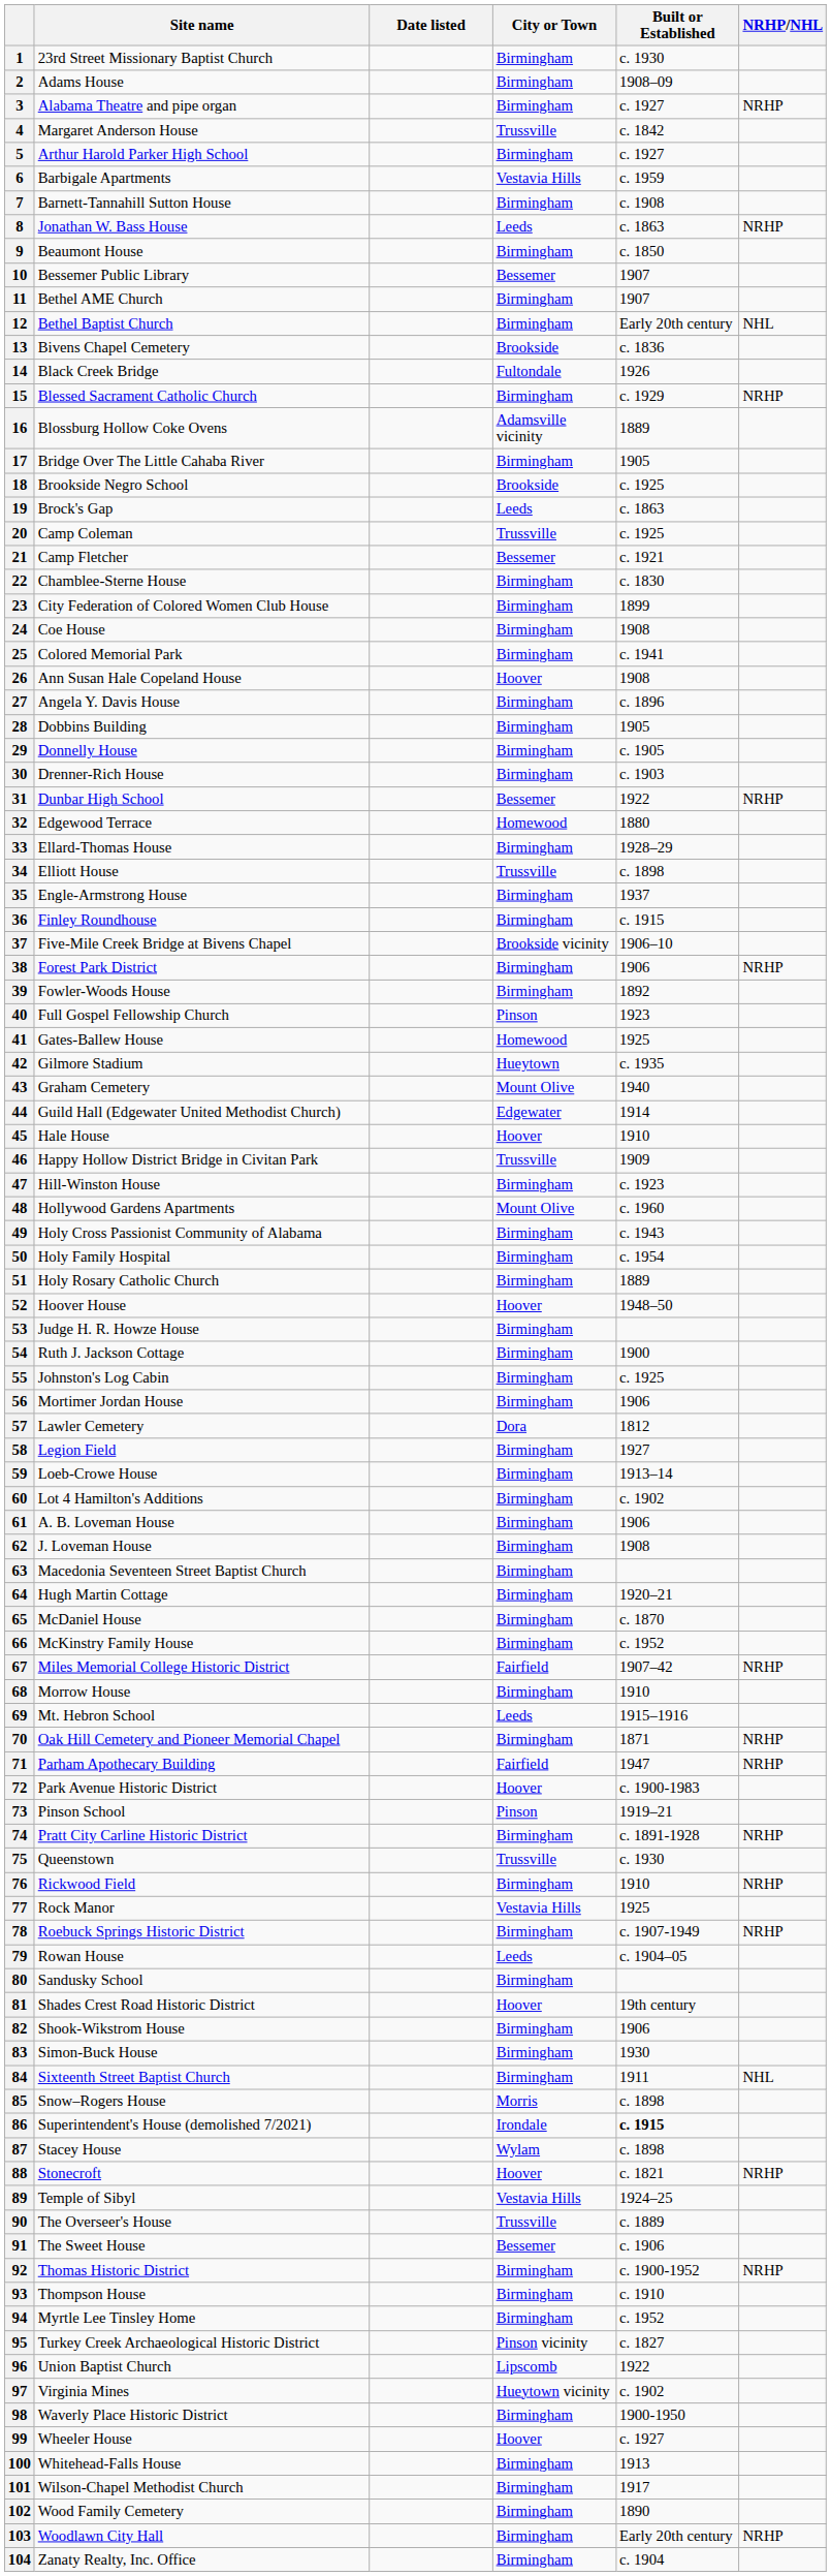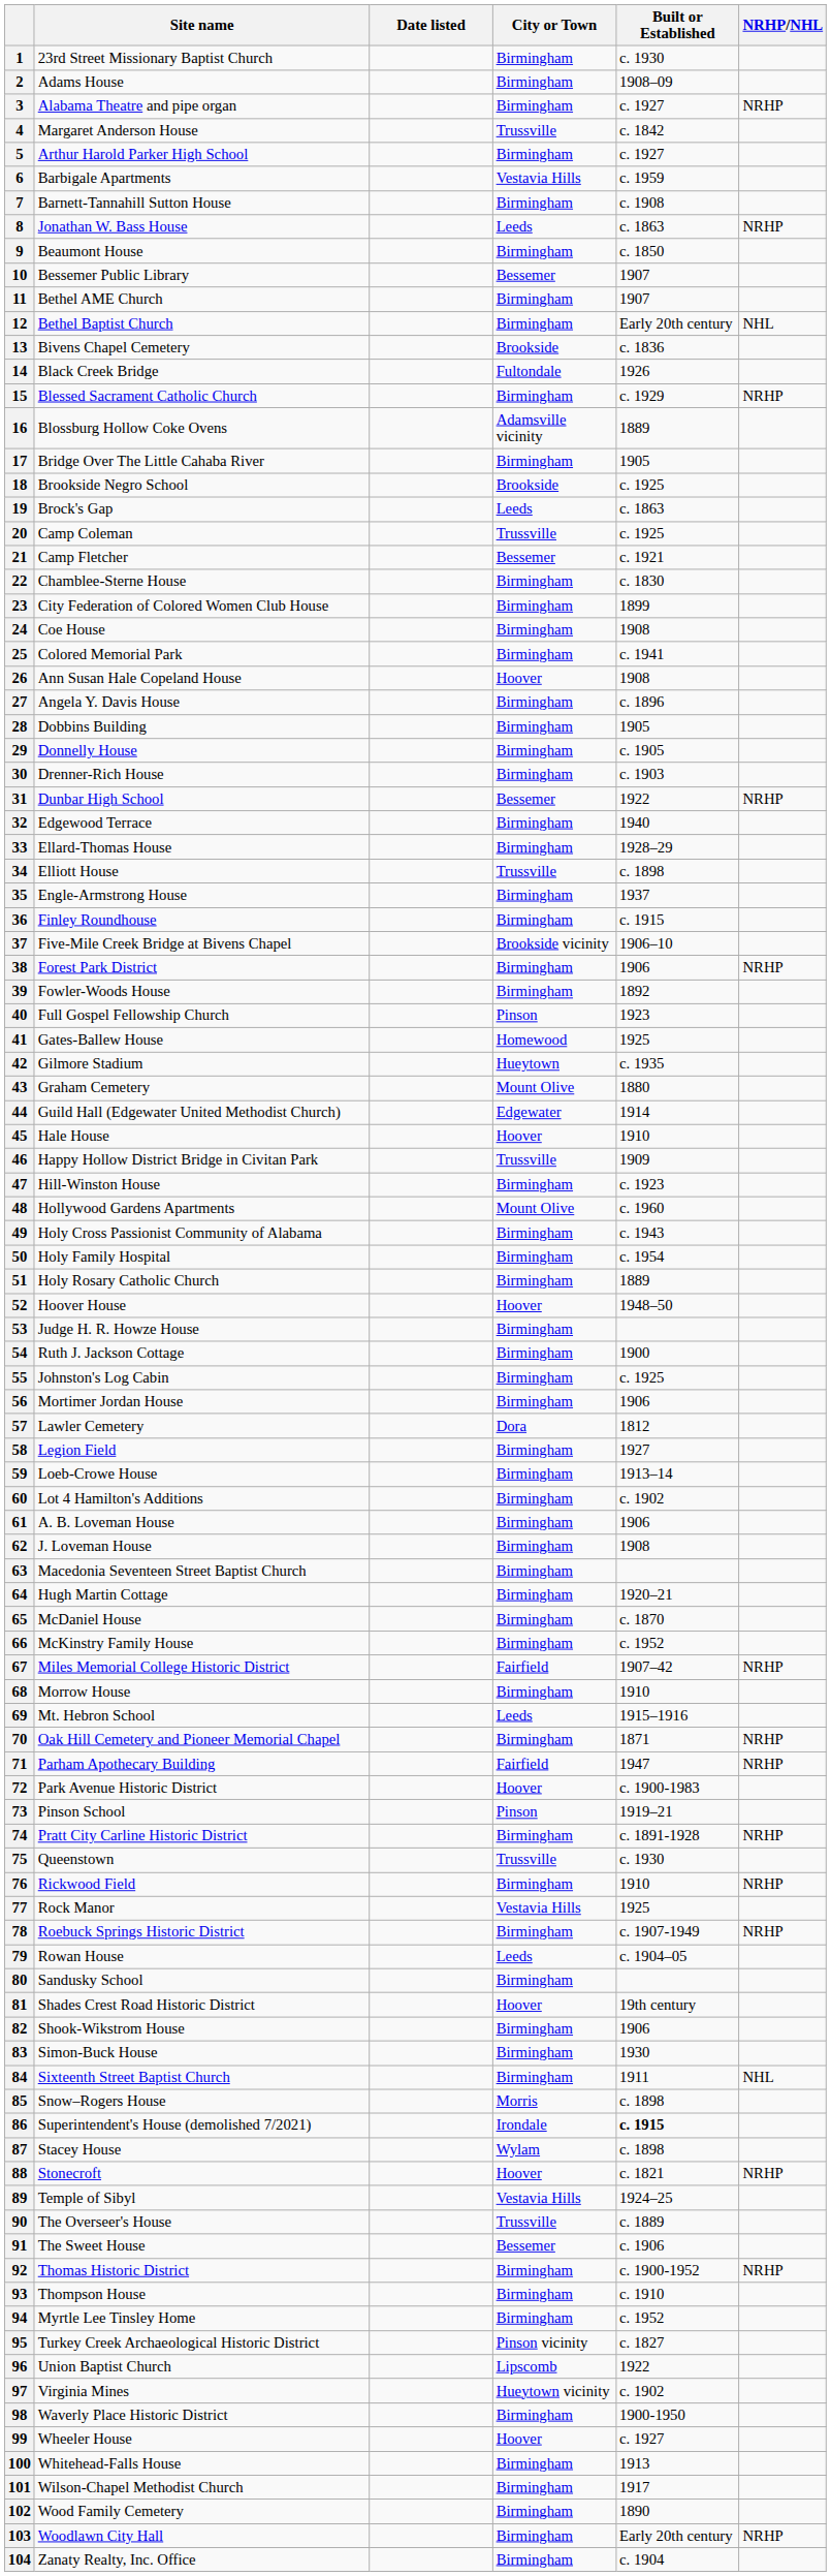 <table class="wikitable" style="width:98%">
 <tr>
 <th width = 2% ></th>
 <th><strong>Site name</strong></th>
 <th width = 15% ><strong>Date listed</strong></th>
 <th width = 15% ><strong>City or Town</strong></th>
 <th width = 15% ><strong>Built or Established</strong></th>
 <th width = 5%  ><strong><a href='#'>NRHP</a>/<a href='#'>NHL</a></strong></th>
 </tr>
 <tr ->
 <th>1</th>
 <td>23rd Street Missionary Baptist Church</td>
 <td></td>
 <td><a href='#'>Birmingham</a></td>
 <td>c. 1930</td>
 <td></td>
 </tr>
 <tr ->
 <th>2</th>
 <td>Adams House</td>
 <td></td>
 <td><a href='#'>Birmingham</a></td>
 <td>1908–09</td>
 <td></td>
 </tr>
 <tr ->
 <th>3</th>
 <td><a href='#'>Alabama Theatre</a> and pipe organ</td>
 <td></td>
 <td><a href='#'>Birmingham</a></td>
 <td>c. 1927</td>
 <td>NRHP</td>
 </tr>
 <tr ->
 <th>4</th>
 <td>Margaret Anderson House</td>
 <td></td>
 <td><a href='#'>Trussville</a></td>
 <td>c. 1842</td>
 <td></td>
 </tr>
 <tr ->
 <th>5</th>
 <td><a href='#'>Arthur Harold Parker High School</a></td>
 <td></td>
 <td><a href='#'>Birmingham</a></td>
 <td>c. 1927</td>
 <td></td>
 </tr>
 <tr ->
 <th>6</th>
 <td>Barbigale Apartments</td>
 <td></td>
 <td><a href='#'>Vestavia Hills</a></td>
 <td>c. 1959</td>
 <td></td>
 </tr>
 <tr ->
 <th>7</th>
 <td>Barnett-Tannahill Sutton House</td>
 <td></td>
 <td><a href='#'>Birmingham</a></td>
 <td>c. 1908</td>
 <td></td>
 </tr>
 <tr ->
 <th>8</th>
 <td><a href='#'>Jonathan W. Bass House</a></td>
 <td></td>
 <td><a href='#'>Leeds</a></td>
 <td>c. 1863</td>
 <td>NRHP</td>
 </tr>
 <tr ->
 <th>9</th>
 <td>Beaumont House</td>
 <td></td>
 <td><a href='#'>Birmingham</a></td>
 <td>c. 1850</td>
 <td></td>
 </tr>
 <tr ->
 <th>10</th>
 <td>Bessemer Public Library</td>
 <td></td>
 <td><a href='#'>Bessemer</a></td>
 <td>1907</td>
 <td></td>
 </tr>
 <tr ->
 <th>11</th>
 <td>Bethel AME Church</td>
 <td></td>
 <td><a href='#'>Birmingham</a></td>
 <td>1907</td>
 <td></td>
 </tr>
 <tr ->
 <th>12</th>
 <td><a href='#'>Bethel Baptist Church</a></td>
 <td></td>
 <td><a href='#'>Birmingham</a></td>
 <td>Early 20th century</td>
 <td>NHL</td>
 </tr>
 <tr ->
 <th>13</th>
 <td>Bivens Chapel Cemetery</td>
 <td></td>
 <td><a href='#'>Brookside</a></td>
 <td>c. 1836</td>
 <td></td>
 </tr>
 <tr ->
 <th>14</th>
 <td>Black Creek Bridge</td>
 <td></td>
 <td><a href='#'>Fultondale</a></td>
 <td>1926</td>
 <td></td>
 </tr>
 <tr ->
 <th>15</th>
 <td><a href='#'>Blessed Sacrament Catholic Church</a></td>
 <td></td>
 <td><a href='#'>Birmingham</a></td>
 <td>c. 1929</td>
 <td>NRHP</td>
 </tr>
 <tr ->
 <th>16</th>
 <td>Blossburg Hollow Coke Ovens</td>
 <td></td>
 <td><a href='#'>Adamsville</a> vicinity</td>
 <td>1889</td>
 <td></td>
 </tr>
 <tr ->
 <th>17</th>
 <td>Bridge Over The Little Cahaba River</td>
 <td></td>
 <td><a href='#'>Birmingham</a></td>
 <td>1905</td>
 <td></td>
 </tr>
 <tr ->
 <th>18</th>
 <td>Brookside Negro School</td>
 <td></td>
 <td><a href='#'>Brookside</a></td>
 <td>c. 1925</td>
 <td></td>
 </tr>
 <tr ->
 <th>19</th>
 <td>Brock's Gap</td>
 <td></td>
 <td><a href='#'>Leeds</a></td>
 <td>c. 1863</td>
 <td></td>
 </tr>
 <tr ->
 <th>20</th>
 <td>Camp Coleman</td>
 <td></td>
 <td><a href='#'>Trussville</a></td>
 <td>c. 1925</td>
 <td></td>
 </tr>
 <tr ->
 <th>21</th>
 <td>Camp Fletcher</td>
 <td></td>
 <td><a href='#'>Bessemer</a></td>
 <td>c. 1921</td>
 <td></td>
 </tr>
 <tr ->
 <th>22</th>
 <td>Chamblee-Sterne House</td>
 <td></td>
 <td><a href='#'>Birmingham</a></td>
 <td>c. 1830</td>
 <td></td>
 </tr>
 <tr ->
 <th>23</th>
 <td>City Federation of Colored Women Club House</td>
 <td></td>
 <td><a href='#'>Birmingham</a></td>
 <td>1899</td>
 <td></td>
 </tr>
 <tr ->
 <th>24</th>
 <td>Coe House</td>
 <td></td>
 <td><a href='#'>Birmingham</a></td>
 <td>1908</td>
 <td></td>
 </tr>
 <tr ->
 <th>25</th>
 <td>Colored Memorial Park</td>
 <td></td>
 <td><a href='#'>Birmingham</a></td>
 <td>c. 1941</td>
 <td></td>
 </tr>
 <tr ->
 <th>26</th>
 <td>Ann Susan Hale Copeland House</td>
 <td></td>
 <td><a href='#'>Hoover</a></td>
 <td>1908</td>
 <td></td>
 </tr>
 <tr ->
 <th>27</th>
 <td>Angela Y. Davis House</td>
 <td></td>
 <td><a href='#'>Birmingham</a></td>
 <td>c. 1896</td>
 <td></td>
 </tr>
 <tr ->
 <th>28</th>
 <td>Dobbins Building</td>
 <td></td>
 <td><a href='#'>Birmingham</a></td>
 <td>1905</td>
 <td></td>
 </tr>
 <tr ->
 <th>29</th>
 <td><a href='#'>Donnelly House</a></td>
 <td></td>
 <td><a href='#'>Birmingham</a></td>
 <td>c. 1905</td>
 <td></td>
 </tr>
 <tr ->
 <th>30</th>
 <td>Drenner-Rich House</td>
 <td></td>
 <td><a href='#'>Birmingham</a></td>
 <td>c. 1903</td>
 <td></td>
 </tr>
 <tr ->
 <th>31</th>
 <td><a href='#'>Dunbar High School</a></td>
 <td></td>
 <td><a href='#'>Bessemer</a></td>
 <td>1922</td>
 <td>NRHP</td>
 </tr>
 <tr ->
 <th>32</th>
 <td>Edgewood Terrace</td>
 <td></td>
-<td><a href='#'>Homewood</a></td>
-<td>1880</td>
+<td><a href='#'>Birmingham</a></td>
+<td>1940</td>
 <td></td>
 </tr>
 <tr ->
 <th>33</th>
 <td>Ellard-Thomas House</td>
 <td></td>
 <td><a href='#'>Birmingham</a></td>
 <td>1928–29</td>
 <td></td>
 </tr>
 <tr ->
 <th>34</th>
 <td>Elliott House</td>
 <td></td>
 <td><a href='#'>Trussville</a></td>
 <td>c. 1898</td>
 <td></td>
 </tr>
 <tr ->
 <th>35</th>
 <td>Engle-Armstrong House</td>
 <td></td>
 <td><a href='#'>Birmingham</a></td>
 <td>1937</td>
 <td></td>
 </tr>
 <tr ->
 <th>36</th>
 <td><a href='#'>Finley Roundhouse</a></td>
 <td></td>
 <td><a href='#'>Birmingham</a></td>
 <td>c. 1915</td>
 <td></td>
 </tr>
 <tr ->
 <th>37</th>
 <td>Five-Mile Creek Bridge at Bivens Chapel</td>
 <td></td>
 <td><a href='#'>Brookside</a> vicinity</td>
 <td>1906–10</td>
 <td></td>
 </tr>
 <tr ->
 <th>38</th>
 <td><a href='#'>Forest Park District</a></td>
 <td></td>
 <td><a href='#'>Birmingham</a></td>
 <td>1906</td>
 <td>NRHP</td>
 </tr>
 <tr ->
 <th>39</th>
 <td>Fowler-Woods House</td>
 <td></td>
 <td><a href='#'>Birmingham</a></td>
 <td>1892</td>
 <td></td>
 </tr>
 <tr ->
 <th>40</th>
 <td>Full Gospel Fellowship Church</td>
 <td></td>
 <td><a href='#'>Pinson</a></td>
 <td>1923</td>
 <td></td>
 </tr>
 <tr ->
 <th>41</th>
 <td>Gates-Ballew House</td>
 <td></td>
 <td><a href='#'>Homewood</a></td>
 <td>1925</td>
 <td></td>
 </tr>
 <tr ->
 <th>42</th>
 <td>Gilmore Stadium</td>
 <td></td>
 <td><a href='#'>Hueytown</a></td>
 <td>c. 1935</td>
 <td></td>
 </tr>
 <tr ->
 <th>43</th>
 <td>Graham Cemetery</td>
 <td></td>
 <td><a href='#'>Mount Olive</a></td>
-<td>1940</td>
+<td>1880</td>
 <td></td>
 </tr>
 <tr ->
 <th>44</th>
 <td>Guild Hall (Edgewater United Methodist Church)</td>
 <td></td>
 <td><a href='#'>Edgewater</a></td>
 <td>1914</td>
 <td></td>
 </tr>
 <tr ->
 <th>45</th>
 <td>Hale House</td>
 <td></td>
 <td><a href='#'>Hoover</a></td>
 <td>1910</td>
 <td></td>
 </tr>
 <tr ->
 <th>46</th>
 <td>Happy Hollow District Bridge in Civitan Park</td>
 <td></td>
 <td><a href='#'>Trussville</a></td>
 <td>1909</td>
 <td></td>
 </tr>
 <tr ->
 <th>47</th>
 <td>Hill-Winston House</td>
 <td></td>
 <td><a href='#'>Birmingham</a></td>
 <td>c. 1923</td>
 <td></td>
 </tr>
 <tr ->
 <th>48</th>
 <td>Hollywood Gardens Apartments</td>
 <td></td>
 <td><a href='#'>Mount Olive</a></td>
 <td>c. 1960</td>
 <td></td>
 </tr>
 <tr ->
 <th>49</th>
 <td>Holy Cross Passionist Community of Alabama</td>
 <td></td>
 <td><a href='#'>Birmingham</a></td>
 <td>c. 1943</td>
 <td></td>
 </tr>
 <tr ->
 <th>50</th>
 <td>Holy Family Hospital</td>
 <td></td>
 <td><a href='#'>Birmingham</a></td>
 <td>c. 1954</td>
 <td></td>
 </tr>
 <tr ->
 <th>51</th>
 <td>Holy Rosary Catholic Church</td>
 <td></td>
 <td><a href='#'>Birmingham</a></td>
 <td>1889</td>
 <td></td>
 </tr>
 <tr ->
 <th>52</th>
 <td>Hoover House</td>
 <td></td>
 <td><a href='#'>Hoover</a></td>
 <td>1948–50</td>
 <td></td>
 </tr>
 <tr ->
 <th>53</th>
 <td>Judge H. R. Howze House</td>
 <td></td>
 <td><a href='#'>Birmingham</a></td>
 <td></td>
 <td></td>
 </tr>
 <tr ->
 <th>54</th>
 <td>Ruth J. Jackson Cottage</td>
 <td></td>
 <td><a href='#'>Birmingham</a></td>
 <td>1900</td>
 <td></td>
 </tr>
 <tr ->
 <th>55</th>
 <td>Johnston's Log Cabin</td>
 <td></td>
 <td><a href='#'>Birmingham</a></td>
 <td>c. 1925</td>
 <td></td>
 </tr>
 <tr ->
 <th>56</th>
 <td>Mortimer Jordan House</td>
 <td></td>
 <td><a href='#'>Birmingham</a></td>
 <td>1906</td>
 <td></td>
 </tr>
 <tr ->
 <th>57</th>
 <td>Lawler Cemetery</td>
 <td></td>
 <td><a href='#'>Dora</a></td>
 <td>1812</td>
 <td></td>
 </tr>
 <tr ->
 <th>58</th>
 <td><a href='#'>Legion Field</a></td>
 <td></td>
 <td><a href='#'>Birmingham</a></td>
 <td>1927</td>
 <td></td>
 </tr>
 <tr ->
 <th>59</th>
 <td>Loeb-Crowe House</td>
 <td></td>
 <td><a href='#'>Birmingham</a></td>
 <td>1913–14</td>
 <td></td>
 </tr>
 <tr ->
 <th>60</th>
 <td>Lot 4 Hamilton's Additions</td>
 <td></td>
 <td><a href='#'>Birmingham</a></td>
 <td>c. 1902</td>
 <td></td>
 </tr>
 <tr ->
 <th>61</th>
 <td>A. B. Loveman House</td>
 <td></td>
 <td><a href='#'>Birmingham</a></td>
 <td>1906</td>
 <td></td>
 </tr>
 <tr ->
 <th>62</th>
 <td>J. Loveman House</td>
 <td></td>
 <td><a href='#'>Birmingham</a></td>
 <td>1908</td>
 <td></td>
 </tr>
 <tr ->
 <th>63</th>
 <td>Macedonia Seventeen Street Baptist Church</td>
 <td></td>
 <td><a href='#'>Birmingham</a></td>
 <td></td>
 <td></td>
 </tr>
 <tr ->
 <th>64</th>
 <td>Hugh Martin Cottage</td>
 <td></td>
 <td><a href='#'>Birmingham</a></td>
 <td>1920–21</td>
 <td></td>
 </tr>
 <tr ->
 <th>65</th>
 <td>McDaniel House</td>
 <td></td>
 <td><a href='#'>Birmingham</a></td>
 <td>c. 1870</td>
 <td></td>
 </tr>
 <tr ->
 <th>66</th>
 <td>McKinstry Family House</td>
 <td></td>
 <td><a href='#'>Birmingham</a></td>
 <td>c. 1952</td>
 <td></td>
 </tr>
 <tr ->
 <th>67</th>
 <td><a href='#'>Miles Memorial College Historic District</a></td>
 <td></td>
 <td><a href='#'>Fairfield</a></td>
 <td>1907–42</td>
 <td>NRHP</td>
 </tr>
 <tr ->
 <th>68</th>
 <td>Morrow House</td>
 <td></td>
 <td><a href='#'>Birmingham</a></td>
 <td>1910</td>
 <td></td>
 </tr>
 <tr ->
 <th>69</th>
 <td>Mt. Hebron School</td>
 <td></td>
 <td><a href='#'>Leeds</a></td>
 <td>1915–1916</td>
 <td></td>
 </tr>
 <tr ->
 <th>70</th>
 <td><a href='#'>Oak Hill Cemetery and Pioneer Memorial Chapel</a></td>
 <td></td>
 <td><a href='#'>Birmingham</a></td>
 <td>1871</td>
 <td>NRHP</td>
 </tr>
 <tr ->
 <th>71</th>
 <td><a href='#'>Parham Apothecary Building</a></td>
 <td></td>
 <td><a href='#'>Fairfield</a></td>
 <td>1947</td>
 <td>NRHP</td>
 </tr>
 <tr ->
 <th>72</th>
 <td>Park Avenue Historic District</td>
 <td></td>
 <td><a href='#'>Hoover</a></td>
 <td>c. 1900-1983</td>
 <td></td>
 </tr>
 <tr ->
 <th>73</th>
 <td>Pinson School</td>
 <td></td>
 <td><a href='#'>Pinson</a></td>
 <td>1919–21</td>
 <td></td>
 </tr>
 <tr ->
 <th>74</th>
 <td><a href='#'>Pratt City Carline Historic District</a></td>
 <td></td>
 <td><a href='#'>Birmingham</a></td>
 <td>c. 1891-1928</td>
 <td>NRHP</td>
 </tr>
 <tr ->
 <th>75</th>
 <td>Queenstown</td>
 <td></td>
 <td><a href='#'>Trussville</a></td>
 <td>c. 1930</td>
 <td></td>
 </tr>
 <tr ->
 <th>76</th>
 <td><a href='#'>Rickwood Field</a></td>
 <td></td>
 <td><a href='#'>Birmingham</a></td>
 <td>1910</td>
 <td>NRHP</td>
 </tr>
 <tr ->
 <th>77</th>
 <td>Rock Manor</td>
 <td></td>
 <td><a href='#'>Vestavia Hills</a></td>
 <td>1925</td>
 <td></td>
 </tr>
 <tr ->
 <th>78</th>
 <td><a href='#'>Roebuck Springs Historic District</a></td>
 <td></td>
 <td><a href='#'>Birmingham</a></td>
 <td>c. 1907-1949</td>
 <td>NRHP</td>
 </tr>
 <tr ->
 <th>79</th>
 <td>Rowan House</td>
 <td></td>
 <td><a href='#'>Leeds</a></td>
 <td>c. 1904–05</td>
 <td></td>
 </tr>
 <tr ->
 <th>80</th>
 <td>Sandusky School</td>
 <td></td>
 <td><a href='#'>Birmingham</a></td>
 <td></td>
 <td></td>
 </tr>
 <tr ->
 <th>81</th>
 <td>Shades Crest Road Historic District</td>
 <td></td>
 <td><a href='#'>Hoover</a></td>
 <td>19th century</td>
 <td></td>
 </tr>
 <tr ->
 <th>82</th>
 <td>Shook-Wikstrom House</td>
 <td></td>
 <td><a href='#'>Birmingham</a></td>
 <td>1906</td>
 <td></td>
 </tr>
 <tr ->
 <th>83</th>
 <td>Simon-Buck House</td>
 <td></td>
 <td><a href='#'>Birmingham</a></td>
 <td>1930</td>
 <td></td>
 </tr>
 <tr ->
 <th>84</th>
 <td><a href='#'>Sixteenth Street Baptist Church</a></td>
 <td></td>
 <td><a href='#'>Birmingham</a></td>
 <td>1911</td>
 <td>NHL</td>
 </tr>
 <tr ->
 <th>85</th>
 <td>Snow–Rogers House</td>
 <td></td>
 <td><a href='#'>Morris</a></td>
 <td>c. 1898</td>
 <td></td>
 </tr>
 <tr ->
 <th>86</th>
 <td>Superintendent's House (demolished 7/2021)</td>
 <td></td>
 <td><a href='#'>Irondale</a></td>
 <td><strong>c. 1915</strong></td>
 <td></td>
 </tr>
 <tr ->
 <th>87</th>
 <td>Stacey House</td>
 <td></td>
 <td><a href='#'>Wylam</a></td>
 <td>c. 1898</td>
 <td></td>
 </tr>
 <tr ->
 <th>88</th>
 <td><a href='#'>Stonecroft</a></td>
 <td></td>
 <td><a href='#'>Hoover</a></td>
 <td>c. 1821</td>
 <td>NRHP</td>
 </tr>
 <tr ->
 <th>89</th>
 <td>Temple of Sibyl</td>
 <td></td>
 <td><a href='#'>Vestavia Hills</a></td>
 <td>1924–25</td>
 <td></td>
 </tr>
 <tr ->
 <th>90</th>
 <td>The Overseer's House</td>
 <td></td>
 <td><a href='#'>Trussville</a></td>
 <td>c. 1889</td>
 <td></td>
 </tr>
 <tr ->
 <th>91</th>
 <td>The Sweet House</td>
 <td></td>
 <td><a href='#'>Bessemer</a></td>
 <td>c. 1906</td>
 <td></td>
 </tr>
 <tr ->
 <th>92</th>
 <td><a href='#'>Thomas Historic District</a></td>
 <td></td>
 <td><a href='#'>Birmingham</a></td>
 <td>c. 1900-1952</td>
 <td>NRHP</td>
 </tr>
 <tr ->
 <th>93</th>
 <td>Thompson House</td>
 <td></td>
 <td><a href='#'>Birmingham</a></td>
 <td>c. 1910</td>
 <td></td>
 </tr>
 <tr ->
 <th>94</th>
 <td>Myrtle Lee Tinsley Home</td>
 <td></td>
 <td><a href='#'>Birmingham</a></td>
 <td>c. 1952</td>
 <td></td>
 </tr>
 <tr ->
 <th>95</th>
 <td>Turkey Creek Archaeological Historic District</td>
 <td></td>
 <td><a href='#'>Pinson</a> vicinity</td>
 <td>c. 1827</td>
 <td></td>
 </tr>
 <tr ->
 <th>96</th>
 <td>Union Baptist Church</td>
 <td></td>
 <td><a href='#'>Lipscomb</a></td>
 <td>1922</td>
 <td></td>
 </tr>
 <tr ->
 <th>97</th>
 <td>Virginia Mines</td>
 <td></td>
 <td><a href='#'>Hueytown</a> vicinity</td>
 <td>c. 1902</td>
 <td></td>
 </tr>
 <tr ->
 <th>98</th>
 <td>Waverly Place Historic District</td>
 <td></td>
 <td><a href='#'>Birmingham</a></td>
 <td>1900-1950</td>
 <td></td>
 </tr>
 <tr ->
 <th>99</th>
 <td>Wheeler House</td>
 <td></td>
 <td><a href='#'>Hoover</a></td>
 <td>c. 1927</td>
 <td></td>
 </tr>
 <tr ->
 <th>100</th>
 <td>Whitehead-Falls House</td>
 <td></td>
 <td><a href='#'>Birmingham</a></td>
 <td>1913</td>
 <td></td>
 </tr>
 <tr ->
 <th>101</th>
 <td>Wilson-Chapel Methodist Church</td>
 <td></td>
 <td><a href='#'>Birmingham</a></td>
 <td>1917</td>
 <td></td>
 </tr>
 <tr ->
 <th>102</th>
 <td>Wood Family Cemetery</td>
 <td></td>
 <td><a href='#'>Birmingham</a></td>
 <td>1890</td>
 <td></td>
 </tr>
 <tr ->
 <th>103</th>
 <td><a href='#'>Woodlawn City Hall</a></td>
 <td></td>
 <td><a href='#'>Birmingham</a></td>
 <td>Early 20th century</td>
 <td>NRHP</td>
 </tr>
 <tr ->
 <th>104</th>
 <td>Zanaty Realty, Inc. Office</td>
 <td></td>
 <td><a href='#'>Birmingham</a></td>
 <td>c. 1904</td>
 <td></td>
 </tr>
 </table>
